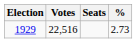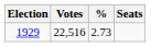 <table class=wikitable style=text-align:center>
 <tr>
 <th>Election</th>
 <th>Votes</th>
+<th>%</th>
 <th>Seats</th>
-<th>%</th>
 </tr>
 <tr>
 <td><a href='#'>1929</a></td>
 <td>22,516</td>
+<td>2.73</td>
 <td></td>
-<td>2.73</td>
 </tr>
 </table>
